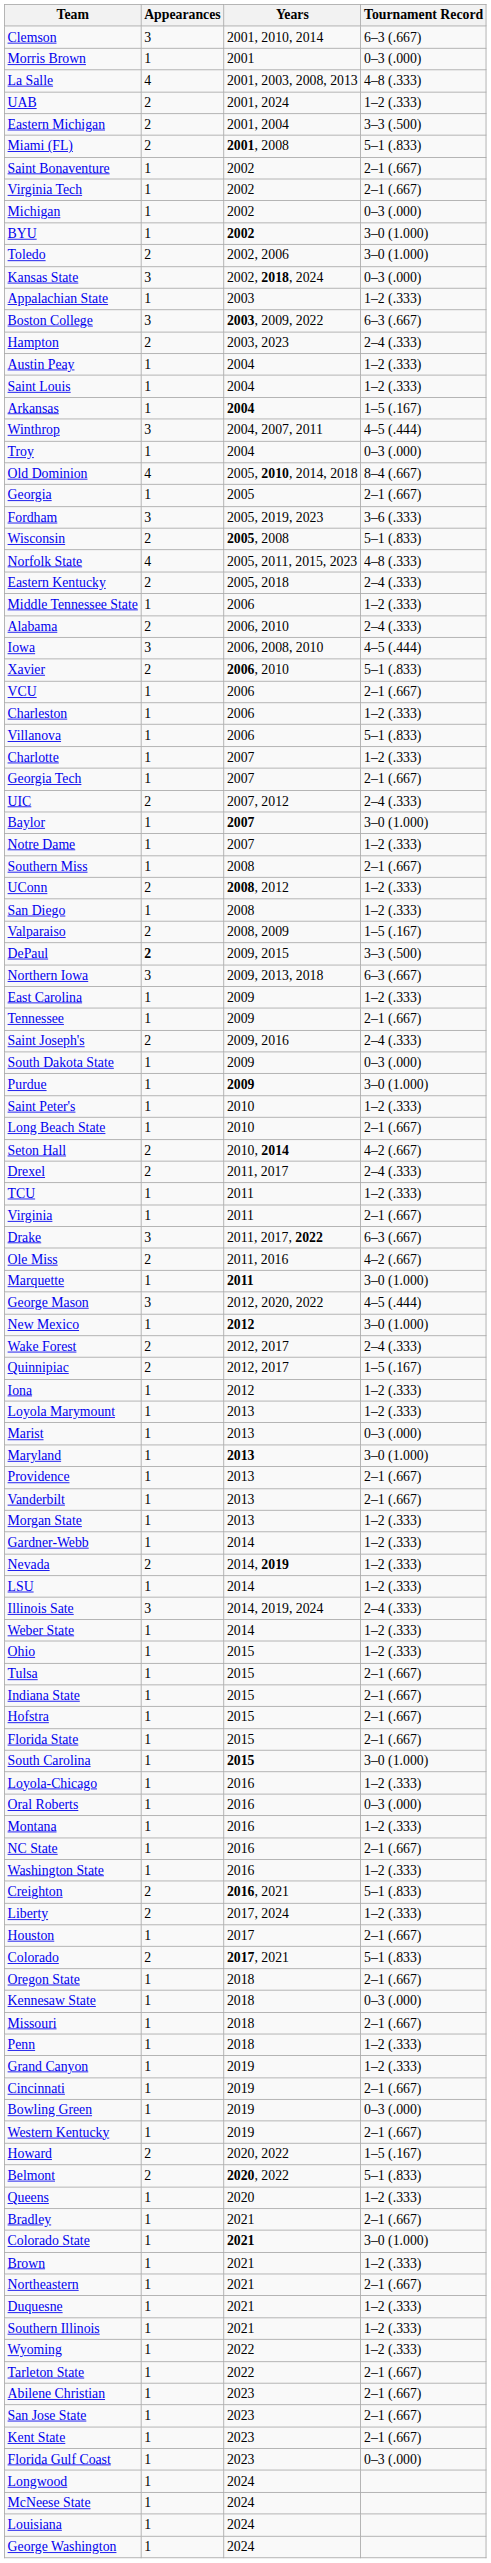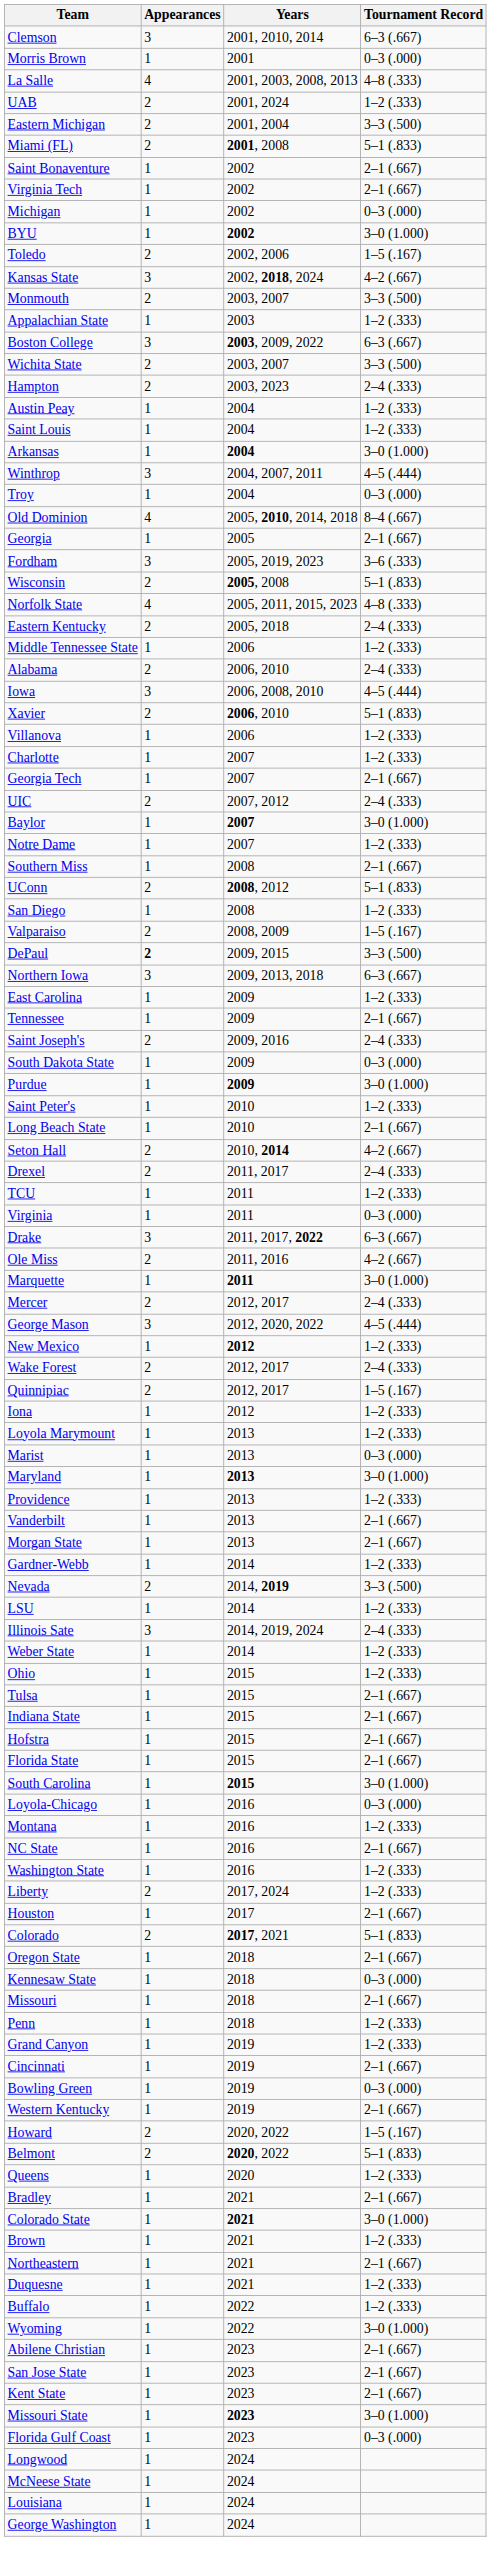 <table class="wikitable sortable">
 <tr>
 <th>Team</th>
 <th>Appearances</th>
 <th>Years</th>
 <th>Tournament Record</th>
 </tr>
 <tr>
 <td><a href='#'>Clemson</a></td>
 <td>3</td>
 <td>2001, 2010, 2014</td>
 <td>6–3 (.667)</td>
 </tr>
 <tr>
 <td><a href='#'>Morris Brown</a></td>
 <td>1</td>
 <td>2001</td>
 <td>0–3 (.000)</td>
 </tr>
 <tr>
 <td><a href='#'>La Salle</a></td>
 <td>4</td>
 <td>2001, 2003, 2008, 2013</td>
 <td>4–8 (.333)</td>
 </tr>
 <tr>
 <td><a href='#'>UAB</a></td>
 <td>2</td>
 <td>2001, 2024</td>
 <td>1–2 (.333)</td>
 </tr>
 <tr>
 <td><a href='#'>Eastern Michigan</a></td>
 <td>2</td>
 <td>2001, 2004</td>
 <td>3–3 (.500)</td>
 </tr>
 <tr>
 <td><a href='#'>Miami (FL)</a></td>
 <td>2</td>
 <td><strong>2001</strong>, 2008</td>
 <td>5–1 (.833)</td>
 </tr>
 <tr>
 <td><a href='#'>Saint Bonaventure</a></td>
 <td>1</td>
 <td>2002</td>
 <td>2–1 (.667)</td>
 </tr>
 <tr>
 <td><a href='#'>Virginia Tech</a></td>
 <td>1</td>
 <td>2002</td>
 <td>2–1 (.667)</td>
 </tr>
 <tr>
 <td><a href='#'>Michigan</a></td>
 <td>1</td>
 <td>2002</td>
 <td>0–3 (.000)</td>
 </tr>
 <tr>
 <td><a href='#'>BYU</a></td>
 <td>1</td>
 <td><strong>2002</strong></td>
 <td>3–0 (1.000)</td>
 </tr>
 <tr>
 <td><a href='#'>Toledo</a></td>
 <td>2</td>
 <td>2002, 2006</td>
-<td>3–0 (1.000)</td>
+<td>1–5 (.167)</td>
 </tr>
 <tr>
 <td><a href='#'>Kansas State</a></td>
 <td>3</td>
 <td>2002, <strong>2018</strong>, 2024</td>
-<td>0–3 (.000)</td>
+<td>4–2 (.667)</td>
+</tr>
+<tr>
+<td><a href='#'>Monmouth</a></td>
+<td>2</td>
+<td>2003, 2007</td>
+<td>3–3 (.500)</td>
 </tr>
 <tr>
 <td><a href='#'>Appalachian State</a></td>
 <td>1</td>
 <td>2003</td>
 <td>1–2 (.333)</td>
 </tr>
 <tr>
 <td><a href='#'>Boston College</a></td>
 <td>3</td>
 <td><strong>2003</strong>, 2009, 2022</td>
 <td>6–3  (.667)</td>
+</tr>
+<tr>
+<td><a href='#'>Wichita State</a></td>
+<td>2</td>
+<td>2003, 2007</td>
+<td>3–3 (.500)</td>
 </tr>
 <tr>
 <td><a href='#'>Hampton</a></td>
 <td>2</td>
 <td>2003, 2023</td>
 <td>2–4 (.333)</td>
 </tr>
 <tr>
 <td><a href='#'>Austin Peay</a></td>
 <td>1</td>
 <td>2004</td>
 <td>1–2 (.333)</td>
 </tr>
 <tr>
 <td><a href='#'>Saint Louis</a></td>
 <td>1</td>
 <td>2004</td>
 <td>1–2 (.333)</td>
 </tr>
 <tr>
 <td><a href='#'>Arkansas</a></td>
 <td>1</td>
 <td><strong>2004</strong></td>
-<td>1–5 (.167)</td>
+<td>3–0 (1.000)</td>
 </tr>
 <tr>
 <td><a href='#'>Winthrop</a></td>
 <td>3</td>
 <td>2004, 2007, 2011</td>
 <td>4–5 (.444)</td>
 </tr>
 <tr>
 <td><a href='#'>Troy</a></td>
 <td>1</td>
 <td>2004</td>
 <td>0–3 (.000)</td>
 </tr>
 <tr>
 <td><a href='#'>Old Dominion</a></td>
 <td>4</td>
 <td>2005, <strong>2010</strong>, 2014, 2018</td>
 <td>8–4 (.667)</td>
 </tr>
 <tr>
 <td><a href='#'>Georgia</a></td>
 <td>1</td>
 <td>2005</td>
 <td>2–1 (.667)</td>
 </tr>
 <tr>
 <td><a href='#'>Fordham</a></td>
 <td>3</td>
 <td>2005, 2019, 2023</td>
 <td>3–6 (.333)</td>
 </tr>
 <tr>
 <td><a href='#'>Wisconsin</a></td>
 <td>2</td>
 <td><strong>2005</strong>, 2008</td>
 <td>5–1 (.833)</td>
 </tr>
 <tr>
 <td><a href='#'>Norfolk State</a></td>
 <td>4</td>
 <td>2005, 2011, 2015, 2023</td>
 <td>4–8 (.333)</td>
 </tr>
 <tr>
 <td><a href='#'>Eastern Kentucky</a></td>
 <td>2</td>
 <td>2005, 2018</td>
 <td>2–4 (.333)</td>
 </tr>
 <tr>
 <td><a href='#'>Middle Tennessee State</a></td>
 <td>1</td>
 <td>2006</td>
 <td>1–2 (.333)</td>
 </tr>
 <tr>
 <td><a href='#'>Alabama</a></td>
 <td>2</td>
 <td>2006, 2010</td>
 <td>2–4 (.333)</td>
 </tr>
 <tr>
 <td><a href='#'>Iowa</a></td>
 <td>3</td>
 <td>2006, 2008, 2010</td>
 <td>4–5 (.444)</td>
 </tr>
 <tr>
 <td><a href='#'>Xavier</a></td>
 <td>2</td>
 <td><strong>2006</strong>, 2010</td>
 <td>5–1 (.833)</td>
 </tr>
 <tr>
-<td><a href='#'>VCU</a></td>
-<td>1</td>
-<td>2006</td>
-<td>2–1 (.667)</td>
-</tr>
-<tr>
-<td><a href='#'>Charleston</a></td>
+<td><a href='#'>Villanova</a></td>
 <td>1</td>
 <td>2006</td>
 <td>1–2 (.333)</td>
-</tr>
-<tr>
-<td><a href='#'>Villanova</a></td>
-<td>1</td>
-<td>2006</td>
-<td>5–1 (.833)</td>
 </tr>
 <tr>
 <td><a href='#'>Charlotte</a></td>
 <td>1</td>
 <td>2007</td>
 <td>1–2 (.333)</td>
 </tr>
 <tr>
 <td><a href='#'>Georgia Tech</a></td>
 <td>1</td>
 <td>2007</td>
 <td>2–1 (.667)</td>
 </tr>
 <tr>
 <td><a href='#'>UIC</a></td>
 <td>2</td>
 <td>2007, 2012</td>
 <td>2–4 (.333)</td>
 </tr>
 <tr>
 <td><a href='#'>Baylor</a></td>
 <td>1</td>
 <td><strong>2007</strong></td>
 <td>3–0 (1.000)</td>
 </tr>
 <tr>
 <td><a href='#'>Notre Dame</a></td>
 <td>1</td>
 <td>2007</td>
 <td>1–2 (.333)</td>
 </tr>
 <tr>
 <td><a href='#'>Southern Miss</a></td>
 <td>1</td>
 <td>2008</td>
 <td>2–1 (.667)</td>
 </tr>
 <tr>
 <td><a href='#'>UConn</a></td>
 <td>2</td>
 <td><strong>2008</strong>, 2012</td>
-<td>1–2 (.333)</td>
+<td>5–1 (.833)</td>
 </tr>
 <tr>
 <td><a href='#'>San Diego</a></td>
 <td>1</td>
 <td>2008</td>
 <td>1–2 (.333)</td>
 </tr>
 <tr>
 <td><a href='#'>Valparaiso</a></td>
 <td>2</td>
 <td>2008, 2009</td>
 <td>1–5 (.167)</td>
 </tr>
 <tr>
 <td><a href='#'>DePaul</a></td>
 <td><strong>2</strong></td>
 <td>2009, 2015</td>
 <td>3–3 (.500)</td>
 </tr>
 <tr>
 <td><a href='#'>Northern Iowa</a></td>
 <td>3</td>
 <td>2009, 2013, 2018</td>
 <td>6–3 (.667)</td>
 </tr>
 <tr>
 <td><a href='#'>East Carolina</a></td>
 <td>1</td>
 <td>2009</td>
 <td>1–2 (.333)</td>
 </tr>
 <tr>
 <td><a href='#'>Tennessee</a></td>
 <td>1</td>
 <td>2009</td>
 <td>2–1 (.667)</td>
 </tr>
 <tr>
 <td><a href='#'>Saint Joseph's</a></td>
 <td>2</td>
 <td>2009, 2016</td>
 <td>2–4 (.333)</td>
 </tr>
 <tr>
 <td><a href='#'>South Dakota State</a></td>
 <td>1</td>
 <td>2009</td>
 <td>0–3 (.000)</td>
 </tr>
 <tr>
 <td><a href='#'>Purdue</a></td>
 <td>1</td>
 <td><strong>2009</strong></td>
 <td>3–0 (1.000)</td>
 </tr>
 <tr>
 <td><a href='#'>Saint Peter's</a></td>
 <td>1</td>
 <td>2010</td>
 <td>1–2 (.333)</td>
 </tr>
 <tr>
 <td><a href='#'>Long Beach State</a></td>
 <td>1</td>
 <td>2010</td>
 <td>2–1 (.667)</td>
 </tr>
 <tr>
 <td><a href='#'>Seton Hall</a></td>
 <td>2</td>
 <td>2010, <strong>2014</strong></td>
 <td>4–2 (.667)</td>
 </tr>
 <tr>
 <td><a href='#'>Drexel</a></td>
 <td>2</td>
 <td>2011, 2017</td>
 <td>2–4 (.333)</td>
 </tr>
 <tr>
 <td><a href='#'>TCU</a></td>
 <td>1</td>
 <td>2011</td>
 <td>1–2 (.333)</td>
 </tr>
 <tr>
 <td><a href='#'>Virginia</a></td>
 <td>1</td>
 <td>2011</td>
-<td>2–1 (.667)</td>
+<td>0–3 (.000)</td>
 </tr>
 <tr>
 <td><a href='#'>Drake</a></td>
 <td>3</td>
 <td>2011, 2017, <strong>2022</strong></td>
 <td>6–3 (.667)</td>
 </tr>
 <tr>
 <td><a href='#'>Ole Miss</a></td>
 <td>2</td>
 <td>2011, 2016</td>
 <td>4–2 (.667)</td>
 </tr>
 <tr>
 <td><a href='#'>Marquette</a></td>
 <td>1</td>
 <td><strong>2011</strong></td>
 <td>3–0 (1.000)</td>
 </tr>
 <tr>
+<td><a href='#'>Mercer</a></td>
+<td>2</td>
+<td>2012, 2017</td>
+<td>2–4 (.333)</td>
+</tr>
+<tr>
 <td><a href='#'>George Mason</a></td>
 <td>3</td>
 <td>2012, 2020, 2022</td>
 <td>4–5 (.444)</td>
 </tr>
 <tr>
 <td><a href='#'>New Mexico</a></td>
 <td>1</td>
 <td><strong>2012</strong></td>
-<td>3–0 (1.000)</td>
+<td>1–2 (.333)</td>
 </tr>
 <tr>
 <td><a href='#'>Wake Forest</a></td>
 <td>2</td>
 <td>2012, 2017</td>
 <td>2–4 (.333)</td>
 </tr>
 <tr>
 <td><a href='#'>Quinnipiac</a></td>
 <td>2</td>
 <td>2012, 2017</td>
 <td>1–5 (.167)</td>
 </tr>
 <tr>
 <td><a href='#'>Iona</a></td>
 <td>1</td>
 <td>2012</td>
 <td>1–2 (.333)</td>
 </tr>
 <tr>
 <td><a href='#'>Loyola Marymount</a></td>
 <td>1</td>
 <td>2013</td>
 <td>1–2 (.333)</td>
 </tr>
 <tr>
 <td><a href='#'>Marist</a></td>
 <td>1</td>
 <td>2013</td>
 <td>0–3 (.000)</td>
 </tr>
 <tr>
 <td><a href='#'>Maryland</a></td>
 <td>1</td>
 <td><strong>2013</strong></td>
 <td>3–0 (1.000)</td>
 </tr>
 <tr>
 <td><a href='#'>Providence</a></td>
 <td>1</td>
 <td>2013</td>
-<td>2–1 (.667)</td>
+<td>1–2 (.333)</td>
 </tr>
 <tr>
 <td><a href='#'>Vanderbilt</a></td>
 <td>1</td>
 <td>2013</td>
 <td>2–1 (.667)</td>
 </tr>
 <tr>
 <td><a href='#'>Morgan State</a></td>
 <td>1</td>
 <td>2013</td>
-<td>1–2 (.333)</td>
+<td>2–1 (.667)</td>
 </tr>
 <tr>
 <td><a href='#'>Gardner-Webb</a></td>
 <td>1</td>
 <td>2014</td>
 <td>1–2 (.333)</td>
 </tr>
 <tr>
 <td><a href='#'>Nevada</a></td>
 <td>2</td>
 <td>2014, <strong>2019</strong></td>
-<td>1–2 (.333)</td>
+<td>3–3 (.500)</td>
 </tr>
 <tr>
 <td><a href='#'>LSU</a></td>
 <td>1</td>
 <td>2014</td>
 <td>1–2 (.333)</td>
 </tr>
 <tr>
 <td><a href='#'>Illinois Sate</a></td>
 <td>3</td>
 <td>2014, 2019, 2024</td>
 <td>2–4 (.333)</td>
 </tr>
 <tr>
 <td><a href='#'>Weber State</a></td>
 <td>1</td>
 <td>2014</td>
 <td>1–2 (.333)</td>
 </tr>
 <tr>
 <td><a href='#'>Ohio</a></td>
 <td>1</td>
 <td>2015</td>
 <td>1–2 (.333)</td>
 </tr>
 <tr>
 <td><a href='#'>Tulsa</a></td>
 <td>1</td>
 <td>2015</td>
 <td>2–1 (.667)</td>
 </tr>
 <tr>
 <td><a href='#'>Indiana State</a></td>
 <td>1</td>
 <td>2015</td>
 <td>2–1 (.667)</td>
 </tr>
 <tr>
 <td><a href='#'>Hofstra</a></td>
 <td>1</td>
 <td>2015</td>
 <td>2–1 (.667)</td>
 </tr>
 <tr>
 <td><a href='#'>Florida State</a></td>
 <td>1</td>
 <td>2015</td>
 <td>2–1 (.667)</td>
 </tr>
 <tr>
 <td><a href='#'>South Carolina</a></td>
 <td>1</td>
 <td><strong>2015</strong></td>
 <td>3–0 (1.000)</td>
 </tr>
 <tr>
 <td><a href='#'>Loyola-Chicago</a></td>
 <td>1</td>
 <td>2016</td>
-<td>1–2 (.333)</td>
-</tr>
-<tr>
-<td><a href='#'>Oral Roberts</a></td>
-<td>1</td>
-<td>2016</td>
 <td>0–3 (.000)</td>
 </tr>
 <tr>
 <td><a href='#'>Montana</a></td>
 <td>1</td>
 <td>2016</td>
 <td>1–2 (.333)</td>
 </tr>
 <tr>
 <td><a href='#'>NC State</a></td>
 <td>1</td>
 <td>2016</td>
 <td>2–1 (.667)</td>
 </tr>
 <tr>
 <td><a href='#'>Washington State</a></td>
 <td>1</td>
 <td>2016</td>
 <td>1–2 (.333)</td>
-</tr>
-<tr>
-<td><a href='#'>Creighton</a></td>
-<td>2</td>
-<td><strong>2016</strong>, 2021</td>
-<td>5–1 (.833)</td>
 </tr>
 <tr>
 <td><a href='#'>Liberty</a></td>
 <td>2</td>
 <td>2017, 2024</td>
 <td>1–2 (.333)</td>
 </tr>
 <tr>
 <td><a href='#'>Houston</a></td>
 <td>1</td>
 <td>2017</td>
 <td>2–1 (.667)</td>
 </tr>
 <tr>
 <td><a href='#'>Colorado</a></td>
 <td>2</td>
 <td><strong>2017</strong>, 2021</td>
 <td>5–1 (.833)</td>
 </tr>
 <tr>
 <td><a href='#'>Oregon State</a></td>
 <td>1</td>
 <td>2018</td>
 <td>2–1 (.667)</td>
 </tr>
 <tr>
 <td><a href='#'>Kennesaw State</a></td>
 <td>1</td>
 <td>2018</td>
 <td>0–3 (.000)</td>
 </tr>
 <tr>
 <td><a href='#'>Missouri</a></td>
 <td>1</td>
 <td>2018</td>
 <td>2–1 (.667)</td>
 </tr>
 <tr>
 <td><a href='#'>Penn</a></td>
 <td>1</td>
 <td>2018</td>
 <td>1–2 (.333)</td>
 </tr>
 <tr>
 <td><a href='#'>Grand Canyon</a></td>
 <td>1</td>
 <td>2019</td>
 <td>1–2 (.333)</td>
 </tr>
 <tr>
 <td><a href='#'>Cincinnati</a></td>
 <td>1</td>
 <td>2019</td>
 <td>2–1 (.667)</td>
 </tr>
 <tr>
 <td><a href='#'>Bowling Green</a></td>
 <td>1</td>
 <td>2019</td>
 <td>0–3 (.000)</td>
 </tr>
 <tr>
 <td><a href='#'>Western Kentucky</a></td>
 <td>1</td>
 <td>2019</td>
 <td>2–1 (.667)</td>
 </tr>
 <tr>
 <td><a href='#'>Howard</a></td>
 <td>2</td>
 <td>2020, 2022</td>
 <td>1–5 (.167)</td>
 </tr>
 <tr>
 <td><a href='#'>Belmont</a></td>
 <td>2</td>
 <td><strong>2020</strong>, 2022</td>
 <td>5–1 (.833)</td>
 </tr>
 <tr>
 <td><a href='#'>Queens</a></td>
 <td>1</td>
 <td>2020</td>
 <td>1–2 (.333)</td>
 </tr>
 <tr>
 <td><a href='#'>Bradley</a></td>
 <td>1</td>
 <td>2021</td>
 <td>2–1 (.667)</td>
 </tr>
 <tr>
 <td><a href='#'>Colorado State</a></td>
 <td>1</td>
 <td><strong>2021</strong></td>
 <td>3–0 (1.000)</td>
 </tr>
 <tr>
 <td><a href='#'>Brown</a></td>
 <td>1</td>
 <td>2021</td>
 <td>1–2 (.333)</td>
 </tr>
 <tr>
 <td><a href='#'>Northeastern</a></td>
 <td>1</td>
 <td>2021</td>
 <td>2–1 (.667)</td>
 </tr>
 <tr>
 <td><a href='#'>Duquesne</a></td>
 <td>1</td>
 <td>2021</td>
 <td>1–2 (.333)</td>
 </tr>
 <tr>
-<td><a href='#'>Southern Illinois</a></td>
+<td><a href='#'>Buffalo</a></td>
 <td>1</td>
-<td>2021</td>
+<td>2022</td>
 <td>1–2 (.333)</td>
 </tr>
 <tr>
 <td><a href='#'>Wyoming</a></td>
 <td>1</td>
 <td>2022</td>
-<td>1–2 (.333)</td>
-</tr>
-<tr>
-<td><a href='#'>Tarleton State</a></td>
-<td>1</td>
-<td>2022</td>
-<td>2–1 (.667)</td>
+<td>3–0 (1.000)</td>
 </tr>
 <tr>
 <td><a href='#'>Abilene Christian</a></td>
 <td>1</td>
 <td>2023</td>
 <td>2–1 (.667)</td>
 </tr>
 <tr>
 <td><a href='#'>San Jose State</a></td>
 <td>1</td>
 <td>2023</td>
 <td>2–1 (.667)</td>
 </tr>
 <tr>
 <td><a href='#'>Kent State</a></td>
 <td>1</td>
 <td>2023</td>
 <td>2–1 (.667)</td>
+</tr>
+<tr>
+<td><a href='#'>Missouri State</a></td>
+<td>1</td>
+<td><strong>2023</strong></td>
+<td>3–0 (1.000)</td>
 </tr>
 <tr>
 <td><a href='#'>Florida Gulf Coast</a></td>
 <td>1</td>
 <td>2023</td>
 <td>0–3 (.000)</td>
 </tr>
 <tr>
 <td><a href='#'>Longwood</a></td>
 <td>1</td>
 <td>2024</td>
 <td></td>
 </tr>
 <tr>
 <td><a href='#'>McNeese State</a></td>
 <td>1</td>
 <td>2024</td>
 <td></td>
 </tr>
 <tr>
 <td><a href='#'>Louisiana</a></td>
 <td>1</td>
 <td>2024</td>
 <td></td>
 </tr>
 <tr>
 <td><a href='#'>George Washington</a></td>
 <td>1</td>
 <td>2024</td>
 <td></td>
 </tr>
 </table>
